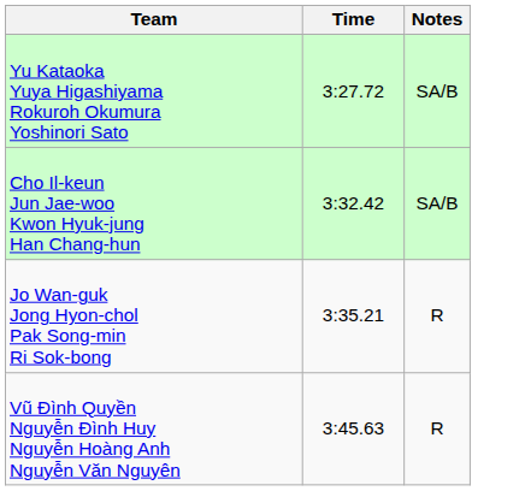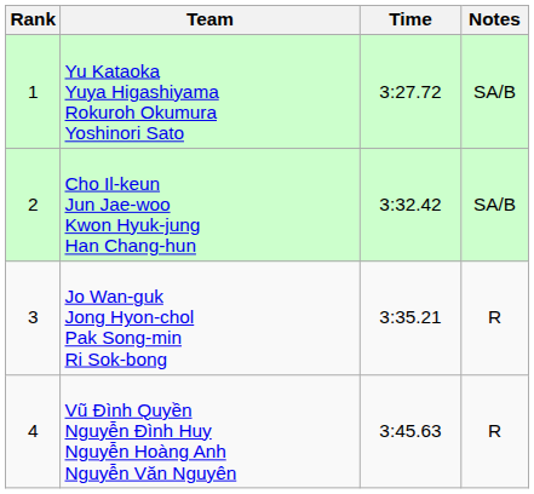 <table class=wikitable style="text-align:center">
 <tr>
+<th width=40>Rank</th>
 <th width=250>Team</th>
 <th width=80>Time</th>
 <th width=50>Notes</th>
 </tr>
 <tr bgcolor="ccffcc">
+<td>1</td>
 <td align=left><br><a href='#'>Yu Kataoka</a><br><a href='#'>Yuya Higashiyama</a><br><a href='#'>Rokuroh Okumura</a><br><a href='#'>Yoshinori Sato</a></td>
 <td>3:27.72</td>
 <td>SA/B</td>
 </tr>
 <tr bgcolor="ccffcc">
+<td>2</td>
 <td align=left><br><a href='#'>Cho Il-keun</a><br><a href='#'>Jun Jae-woo</a><br><a href='#'>Kwon Hyuk-jung</a><br><a href='#'>Han Chang-hun</a></td>
 <td>3:32.42</td>
 <td>SA/B</td>
 </tr>
 <tr>
+<td>3</td>
 <td align=left><br><a href='#'>Jo Wan-guk</a><br><a href='#'>Jong Hyon-chol</a><br><a href='#'>Pak Song-min</a><br><a href='#'>Ri Sok-bong</a></td>
 <td>3:35.21</td>
 <td>R</td>
 </tr>
 <tr>
+<td>4</td>
 <td align=left><br><a href='#'>Vũ Đình Quyền</a><br><a href='#'>Nguyễn Đình Huy</a><br><a href='#'>Nguyễn Hoàng Anh</a><br><a href='#'>Nguyễn Văn Nguyên</a></td>
 <td>3:45.63</td>
 <td>R</td>
 </tr>
 </table>
